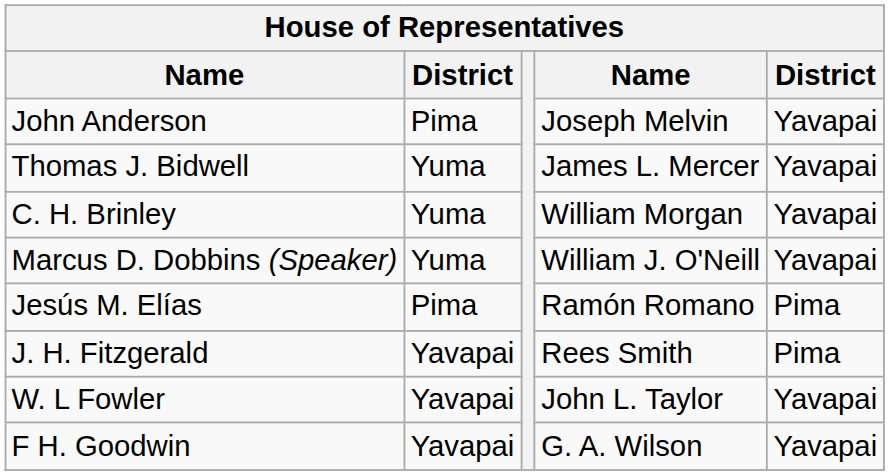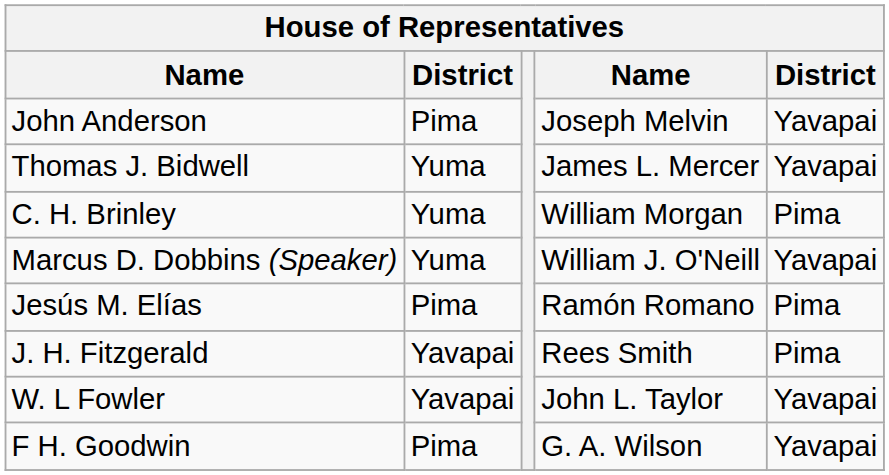 <table class="wikitable" style="float: right">
 <tr>
 <th colspan="5">House of Representatives</th>
 </tr>
 <tr>
 <th>Name</th>
 <th>District</th>
 <th rowspan="9"></th>
 <th>Name</th>
 <th>District</th>
 </tr>
 <tr>
 <td>John Anderson</td>
 <td>Pima</td>
 <td>Joseph Melvin</td>
 <td>Yavapai</td>
 </tr>
 <tr>
 <td>Thomas J. Bidwell</td>
 <td>Yuma</td>
 <td>James L. Mercer</td>
 <td>Yavapai</td>
 </tr>
 <tr>
 <td>C. H. Brinley</td>
 <td>Yuma</td>
 <td>William Morgan</td>
-<td>Yavapai</td>
+<td>Pima</td>
 </tr>
 <tr>
 <td>Marcus D. Dobbins <em>(Speaker)</em></td>
 <td>Yuma</td>
 <td>William J. O'Neill</td>
 <td>Yavapai</td>
 </tr>
 <tr>
 <td>Jesús M. Elías</td>
 <td>Pima</td>
 <td>Ramón Romano</td>
 <td>Pima</td>
 </tr>
 <tr>
 <td>J. H. Fitzgerald</td>
 <td>Yavapai</td>
 <td>Rees Smith</td>
 <td>Pima</td>
 </tr>
 <tr>
 <td>W. L Fowler</td>
 <td>Yavapai</td>
 <td>John L. Taylor</td>
 <td>Yavapai</td>
 </tr>
 <tr>
 <td>F H. Goodwin</td>
-<td>Yavapai</td>
+<td>Pima</td>
 <td>G. A. Wilson</td>
 <td>Yavapai</td>
 </tr>
 </table>
